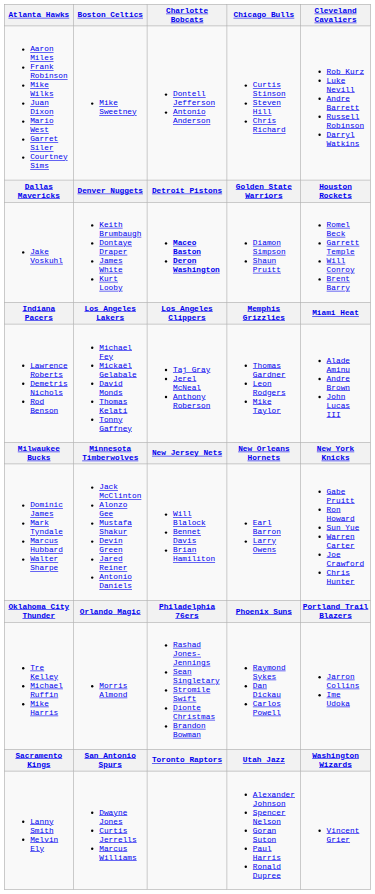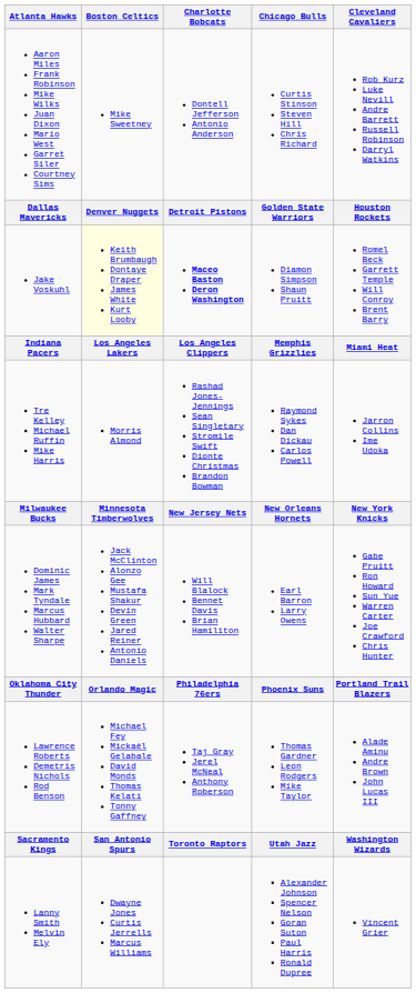 <table class="wikitable">
 <tr>
 <th><a href='#'>Atlanta Hawks</a></th>
 <th><a href='#'>Boston Celtics</a></th>
 <th><a href='#'>Charlotte Bobcats</a></th>
 <th><a href='#'>Chicago Bulls</a></th>
 <th><a href='#'>Cleveland Cavaliers</a></th>
 </tr>
 <tr>
 <td><br><ul><li><a href='#'>Aaron Miles</a></li><li><a href='#'>Frank Robinson</a></li><li><a href='#'>Mike Wilks</a></li><li><a href='#'>Juan Dixon</a></li><li><a href='#'>Mario West</a></li><li><a href='#'>Garret Siler</a></li><li><a href='#'>Courtney Sims</a></li></ul></td>
 <td><br><ul><li><a href='#'>Mike Sweetney</a></li></ul></td>
 <td><br><ul><li><a href='#'>Dontell Jefferson</a></li><li><a href='#'>Antonio Anderson</a></li></ul></td>
 <td><br><ul><li><a href='#'>Curtis Stinson</a></li><li><a href='#'>Steven Hill</a></li><li><a href='#'>Chris Richard</a></li></ul></td>
 <td><br><ul><li><a href='#'>Rob Kurz</a></li><li><a href='#'>Luke Nevill</a></li><li><a href='#'>Andre Barrett</a></li><li><a href='#'>Russell Robinson</a></li><li><a href='#'>Darryl Watkins</a></li></ul></td>
 </tr>
 <tr>
 <th><a href='#'>Dallas Mavericks</a></th>
 <th><a href='#'>Denver Nuggets</a></th>
 <th><a href='#'>Detroit Pistons</a></th>
 <th><a href='#'>Golden State Warriors</a></th>
 <th><a href='#'>Houston Rockets</a></th>
 </tr>
 <tr>
 <td><br><ul><li><a href='#'>Jake Voskuhl</a></li></ul></td>
-<td><br><ul><li><a href='#'>Keith Brumbaugh</a></li><li><a href='#'>Dontaye Draper</a></li><li><a href='#'>James White</a></li><li><a href='#'>Kurt Looby</a></li></ul></td>
+<td style="background: lightyellow;"><br><ul><li><a href='#'>Keith Brumbaugh</a></li><li><a href='#'>Dontaye Draper</a></li><li><a href='#'>James White</a></li><li><a href='#'>Kurt Looby</a></li></ul></td>
 <td><strong><br><ul><li><a href='#'>Maceo Baston</a></li><li><a href='#'>Deron Washington</a></li></ul></strong></td>
 <td><br><ul><li><a href='#'>Diamon Simpson</a></li><li><a href='#'>Shaun Pruitt</a></li></ul></td>
 <td><br><ul><li><a href='#'>Romel Beck</a></li><li><a href='#'>Garrett Temple</a></li><li><a href='#'>Will Conroy</a></li><li><a href='#'>Brent Barry</a></li></ul></td>
 </tr>
 <tr>
 <th><a href='#'>Indiana Pacers</a></th>
 <th><a href='#'>Los Angeles Lakers</a></th>
 <th><a href='#'>Los Angeles Clippers</a></th>
 <th><a href='#'>Memphis Grizzlies</a></th>
 <th><a href='#'>Miami Heat</a></th>
 </tr>
 <tr>
-<td><br><ul><li><a href='#'>Lawrence Roberts</a></li><li><a href='#'>Demetris Nichols</a></li><li><a href='#'>Rod Benson</a></li></ul></td>
-<td><br><ul><li><a href='#'>Michael Fey</a></li><li><a href='#'>Mickaël Gelabale</a></li><li><a href='#'>David Monds</a></li><li><a href='#'>Thomas Kelati</a></li><li><a href='#'>Tonny Gaffney</a></li></ul></td>
-<td><br><ul><li><a href='#'>Taj Gray</a></li><li><a href='#'>Jerel McNeal</a></li><li><a href='#'>Anthony Roberson</a></li></ul></td>
-<td><br><ul><li><a href='#'>Thomas Gardner</a></li><li><a href='#'>Leon Rodgers</a></li><li><a href='#'>Mike Taylor</a></li></ul></td>
-<td><br><ul><li><a href='#'>Alade Aminu</a></li><li><a href='#'>Andre Brown</a></li><li><a href='#'>John Lucas III</a></li></ul></td>
+<td><br><ul><li><a href='#'>Tre Kelley</a></li><li><a href='#'>Michael Ruffin</a></li><li><a href='#'>Mike Harris</a></li></ul></td>
+<td><br><ul><li><a href='#'>Morris Almond</a></li></ul></td>
+<td><br><ul><li><a href='#'>Rashad Jones-Jennings</a></li><li><a href='#'>Sean Singletary</a></li><li><a href='#'>Stromile Swift</a></li><li><a href='#'>Dionte Christmas</a></li><li><a href='#'>Brandon Bowman</a></li></ul></td>
+<td><br><ul><li><a href='#'>Raymond Sykes</a></li><li><a href='#'>Dan Dickau</a></li><li><a href='#'>Carlos Powell</a></li></ul></td>
+<td><br><ul><li><a href='#'>Jarron Collins</a></li><li><a href='#'>Ime Udoka</a></li></ul></td>
 </tr>
 <tr>
 <th><a href='#'>Milwaukee Bucks</a></th>
 <th><a href='#'>Minnesota Timberwolves</a></th>
 <th><a href='#'>New Jersey Nets</a></th>
 <th><a href='#'>New Orleans Hornets</a></th>
 <th><a href='#'>New York Knicks</a></th>
 </tr>
 <tr>
 <td><br><ul><li><a href='#'>Dominic James</a></li><li><a href='#'>Mark Tyndale</a></li><li><a href='#'>Marcus Hubbard</a></li><li><a href='#'>Walter Sharpe</a></li></ul></td>
 <td><br><ul><li><a href='#'>Jack McClinton</a></li><li><a href='#'>Alonzo Gee</a></li><li><a href='#'>Mustafa Shakur</a></li><li><a href='#'>Devin Green</a></li><li><a href='#'>Jared Reiner</a></li><li><a href='#'>Antonio Daniels</a></li></ul></td>
 <td><br><ul><li><a href='#'>Will Blalock</a></li><li><a href='#'>Bennet Davis</a></li><li><a href='#'>Brian Hamiliton</a></li></ul></td>
 <td><br><ul><li><a href='#'>Earl Barron</a></li><li><a href='#'>Larry Owens</a></li></ul></td>
 <td><br><ul><li><a href='#'>Gabe Pruitt</a></li><li><a href='#'>Ron Howard</a></li><li><a href='#'>Sun Yue</a></li><li><a href='#'>Warren Carter</a></li><li><a href='#'>Joe Crawford</a></li><li><a href='#'>Chris Hunter</a></li></ul></td>
 </tr>
 <tr>
 <th><a href='#'>Oklahoma City Thunder</a></th>
 <th><a href='#'>Orlando Magic</a></th>
 <th><a href='#'>Philadelphia 76ers</a></th>
 <th><a href='#'>Phoenix Suns</a></th>
 <th><a href='#'>Portland Trail Blazers</a></th>
 </tr>
 <tr>
-<td><br><ul><li><a href='#'>Tre Kelley</a></li><li><a href='#'>Michael Ruffin</a></li><li><a href='#'>Mike Harris</a></li></ul></td>
-<td><br><ul><li><a href='#'>Morris Almond</a></li></ul></td>
-<td><br><ul><li><a href='#'>Rashad Jones-Jennings</a></li><li><a href='#'>Sean Singletary</a></li><li><a href='#'>Stromile Swift</a></li><li><a href='#'>Dionte Christmas</a></li><li><a href='#'>Brandon Bowman</a></li></ul></td>
-<td><br><ul><li><a href='#'>Raymond Sykes</a></li><li><a href='#'>Dan Dickau</a></li><li><a href='#'>Carlos Powell</a></li></ul></td>
-<td><br><ul><li><a href='#'>Jarron Collins</a></li><li><a href='#'>Ime Udoka</a></li></ul></td>
+<td><br><ul><li><a href='#'>Lawrence Roberts</a></li><li><a href='#'>Demetris Nichols</a></li><li><a href='#'>Rod Benson</a></li></ul></td>
+<td><br><ul><li><a href='#'>Michael Fey</a></li><li><a href='#'>Mickaël Gelabale</a></li><li><a href='#'>David Monds</a></li><li><a href='#'>Thomas Kelati</a></li><li><a href='#'>Tonny Gaffney</a></li></ul></td>
+<td><br><ul><li><a href='#'>Taj Gray</a></li><li><a href='#'>Jerel McNeal</a></li><li><a href='#'>Anthony Roberson</a></li></ul></td>
+<td><br><ul><li><a href='#'>Thomas Gardner</a></li><li><a href='#'>Leon Rodgers</a></li><li><a href='#'>Mike Taylor</a></li></ul></td>
+<td><br><ul><li><a href='#'>Alade Aminu</a></li><li><a href='#'>Andre Brown</a></li><li><a href='#'>John Lucas III</a></li></ul></td>
 </tr>
 <tr>
 <th><a href='#'>Sacramento Kings</a></th>
 <th><a href='#'>San Antonio Spurs</a></th>
 <th><a href='#'>Toronto Raptors</a></th>
 <th><a href='#'>Utah Jazz</a></th>
 <th><a href='#'>Washington Wizards</a></th>
 </tr>
 <tr>
 <td><br><ul><li><a href='#'>Lanny Smith</a></li><li><a href='#'>Melvin Ely</a></li></ul></td>
 <td><br><ul><li><a href='#'>Dwayne Jones</a></li><li><a href='#'>Curtis Jerrells</a></li><li><a href='#'>Marcus Williams</a></li></ul></td>
 <td></td>
 <td><br><ul><li><a href='#'>Alexander Johnson</a></li><li><a href='#'>Spencer Nelson</a></li><li><a href='#'>Goran Suton</a></li><li><a href='#'>Paul Harris</a></li><li><a href='#'>Ronald Dupree</a></li></ul></td>
 <td><br><ul><li><a href='#'>Vincent Grier</a></li></ul></td>
 </tr>
 </table>
